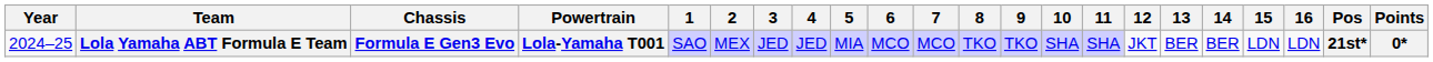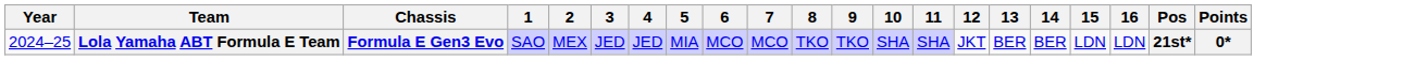 <table class="wikitable" style="text-align:center; font-size:85%">
 <tr>
 <th>Year</th>
 <th>Team</th>
 <th>Chassis</th>
-<th>Powertrain</th>
 <th>1</th>
 <th>2</th>
 <th>3</th>
 <th>4</th>
 <th>5</th>
 <th>6</th>
 <th>7</th>
 <th>8</th>
 <th>9</th>
 <th>10</th>
 <th>11</th>
 <th>12</th>
 <th>13</th>
 <th>14</th>
 <th>15</th>
 <th>16</th>
 <th>Pos</th>
 <th>Points</th>
 </tr>
 <tr>
 <td nowrap><a href='#'>2024–25</a></td>
 <th nowrap><a href='#'>Lola</a> <a href='#'>Yamaha</a> <a href='#'>ABT</a> Formula E Team</th>
 <th nowrap><a href='#'>Formula E Gen3 Evo</a></th>
-<th nowrap><a href='#'>Lola</a>-<a href='#'>Yamaha</a> T001</th>
 <td style="background:#CFCFFF;"><a href='#'>SAO</a><br></td>
 <td style="background:#CFCFFF;"><a href='#'>MEX</a><br></td>
 <td style="background:#cfcfff;"><a href='#'>JED</a><br></td>
 <td style="background:#cfcfff;"><a href='#'>JED</a><br></td>
 <td style="background:#cfcfff;"><a href='#'>MIA</a><br></td>
 <td style="background:#CFCFFF;"><a href='#'>MCO</a><br></td>
 <td style="background:#CFCFFF;"><a href='#'>MCO</a><br></td>
 <td style="background:#CFCFFF;"><a href='#'>TKO</a><br></td>
 <td style="background:#CFCFFF;"><a href='#'>TKO</a><br></td>
 <td style="background:#CFCFFF;"><a href='#'>SHA</a><br></td>
 <td style="background:#CFCFFF;"><a href='#'>SHA</a><br></td>
 <td style="background:#;"><a href='#'>JKT</a><br></td>
 <td style="background:#;"><a href='#'>BER</a><br></td>
 <td style="background:#;"><a href='#'>BER</a><br></td>
 <td style="background:#;"><a href='#'>LDN</a><br></td>
 <td style="background:#;"><a href='#'>LDN</a><br></td>
 <th>21st*</th>
 <th>0*</th>
 </tr>
 </table>
